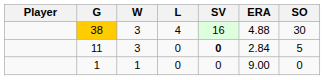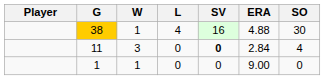 <table class="wikitable sortable">
 <tr>
 <th bgcolor="#DDDDFF" width="16%">Player</th>
 <th bgcolor="#DDDDFF" width="9%">G</th>
 <th bgcolor="#DDDDFF" width="9%">W</th>
 <th bgcolor="#DDDDFF" width="9%">L</th>
 <th bgcolor="#DDDDFF" width="9%">SV</th>
 <th bgcolor="#DDDDFF" width="9%">ERA</th>
 <th bgcolor="#DDDDFF" width="9%">SO</th>
 </tr>
 <tr align="center">
 <td></td>
 <td bgcolor="#FFCC00">38</td>
-<td>3</td>
+<td>1</td>
 <td>4</td>
 <td bgcolor="#DDFFDD">16</td>
 <td>4.88</td>
 <td>30</td>
 </tr>
 <tr align="center">
 <td></td>
 <td>11</td>
 <td>3</td>
 <td>0</td>
 <td><strong>0</strong></td>
 <td>2.84</td>
-<td>5</td>
+<td>4</td>
 </tr>
 <tr align="center">
 <td></td>
 <td>1</td>
 <td>1</td>
 <td>0</td>
 <td>0</td>
 <td>9.00</td>
 <td>0</td>
 </tr>
 </table>
